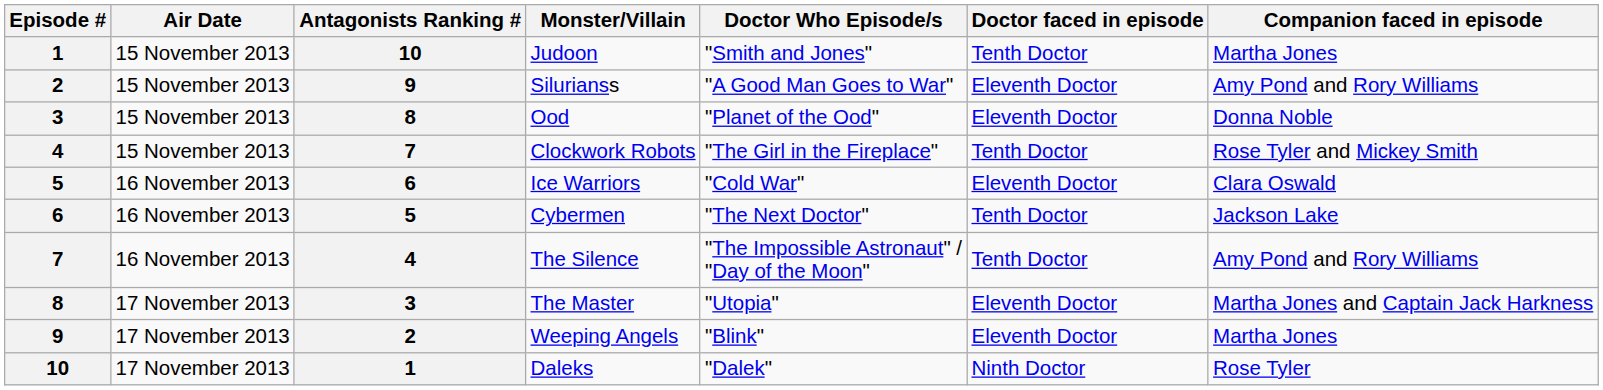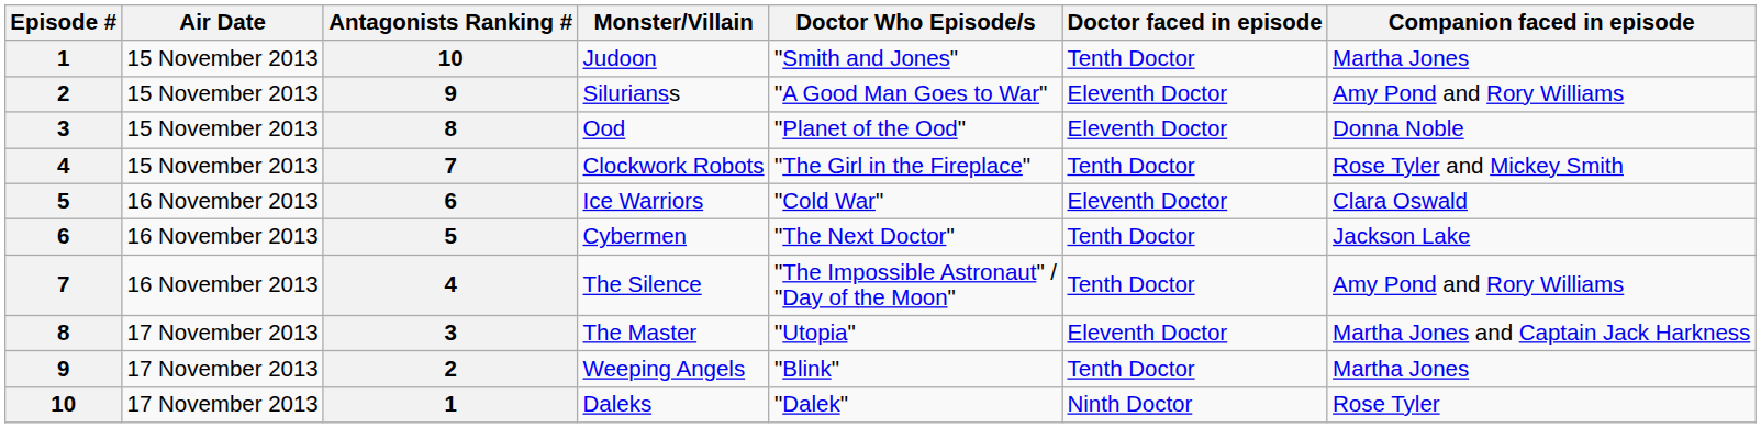 <table class="wikitable">
 <tr>
 <th>Episode #</th>
 <th>Air Date</th>
 <th>Antagonists Ranking #</th>
 <th>Monster/Villain</th>
 <th>Doctor Who Episode/s</th>
 <th>Doctor faced in episode</th>
 <th>Companion faced in episode</th>
 </tr>
 <tr>
 <th>1</th>
 <td>15 November 2013</td>
 <th>10</th>
 <td><a href='#'>Judoon</a></td>
 <td>"<a href='#'>Smith and Jones</a>"</td>
 <td><a href='#'>Tenth Doctor</a></td>
 <td><a href='#'>Martha Jones</a></td>
 </tr>
 <tr>
 <th>2</th>
 <td>15 November 2013</td>
 <th>9</th>
 <td><a href='#'>Silurians</a>s</td>
 <td>"<a href='#'>A Good Man Goes to War</a>"</td>
 <td><a href='#'>Eleventh Doctor</a></td>
 <td><a href='#'>Amy Pond</a> and <a href='#'>Rory Williams</a></td>
 </tr>
 <tr>
 <th>3</th>
 <td>15 November 2013</td>
 <th>8</th>
 <td><a href='#'>Ood</a></td>
 <td>"<a href='#'>Planet of the Ood</a>"</td>
 <td><a href='#'>Eleventh Doctor</a></td>
 <td><a href='#'>Donna Noble</a></td>
 </tr>
 <tr>
 <th>4</th>
 <td>15 November 2013</td>
 <th>7</th>
 <td><a href='#'>Clockwork Robots</a></td>
 <td>"<a href='#'>The Girl in the Fireplace</a>"</td>
 <td><a href='#'>Tenth Doctor</a></td>
 <td><a href='#'>Rose Tyler</a> and <a href='#'>Mickey Smith</a></td>
 </tr>
 <tr>
 <th>5</th>
 <td>16 November 2013</td>
 <th>6</th>
 <td><a href='#'>Ice Warriors</a></td>
 <td>"<a href='#'>Cold War</a>"</td>
 <td><a href='#'>Eleventh Doctor</a></td>
 <td><a href='#'>Clara Oswald</a></td>
 </tr>
 <tr>
 <th>6</th>
 <td>16 November 2013</td>
 <th>5</th>
 <td><a href='#'>Cybermen</a></td>
 <td>"<a href='#'>The Next Doctor</a>"</td>
 <td><a href='#'>Tenth Doctor</a></td>
 <td><a href='#'>Jackson Lake</a></td>
 </tr>
 <tr>
 <th>7</th>
 <td>16 November 2013</td>
 <th>4</th>
 <td><a href='#'>The Silence</a></td>
 <td>"<a href='#'>The Impossible Astronaut</a>" / <br>"<a href='#'>Day of the Moon</a>"</td>
 <td><a href='#'>Tenth Doctor</a></td>
 <td><a href='#'>Amy Pond</a> and <a href='#'>Rory Williams</a></td>
 </tr>
 <tr>
 <th>8</th>
 <td>17 November 2013</td>
 <th>3</th>
 <td><a href='#'>The Master</a></td>
 <td>"<a href='#'>Utopia</a>"</td>
 <td><a href='#'>Eleventh Doctor</a></td>
 <td><a href='#'>Martha Jones</a> and <a href='#'>Captain Jack Harkness</a></td>
 </tr>
 <tr>
 <th>9</th>
 <td>17 November 2013</td>
 <th>2</th>
 <td><a href='#'>Weeping Angels</a></td>
 <td>"<a href='#'>Blink</a>"</td>
-<td><a href='#'>Eleventh Doctor</a></td>
+<td><a href='#'>Tenth Doctor</a></td>
 <td><a href='#'>Martha Jones</a></td>
 </tr>
 <tr>
 <th>10</th>
 <td>17 November 2013</td>
 <th>1</th>
 <td><a href='#'>Daleks</a></td>
 <td>"<a href='#'>Dalek</a>"</td>
 <td><a href='#'>Ninth Doctor</a></td>
 <td><a href='#'>Rose Tyler</a></td>
 </tr>
 </table>
